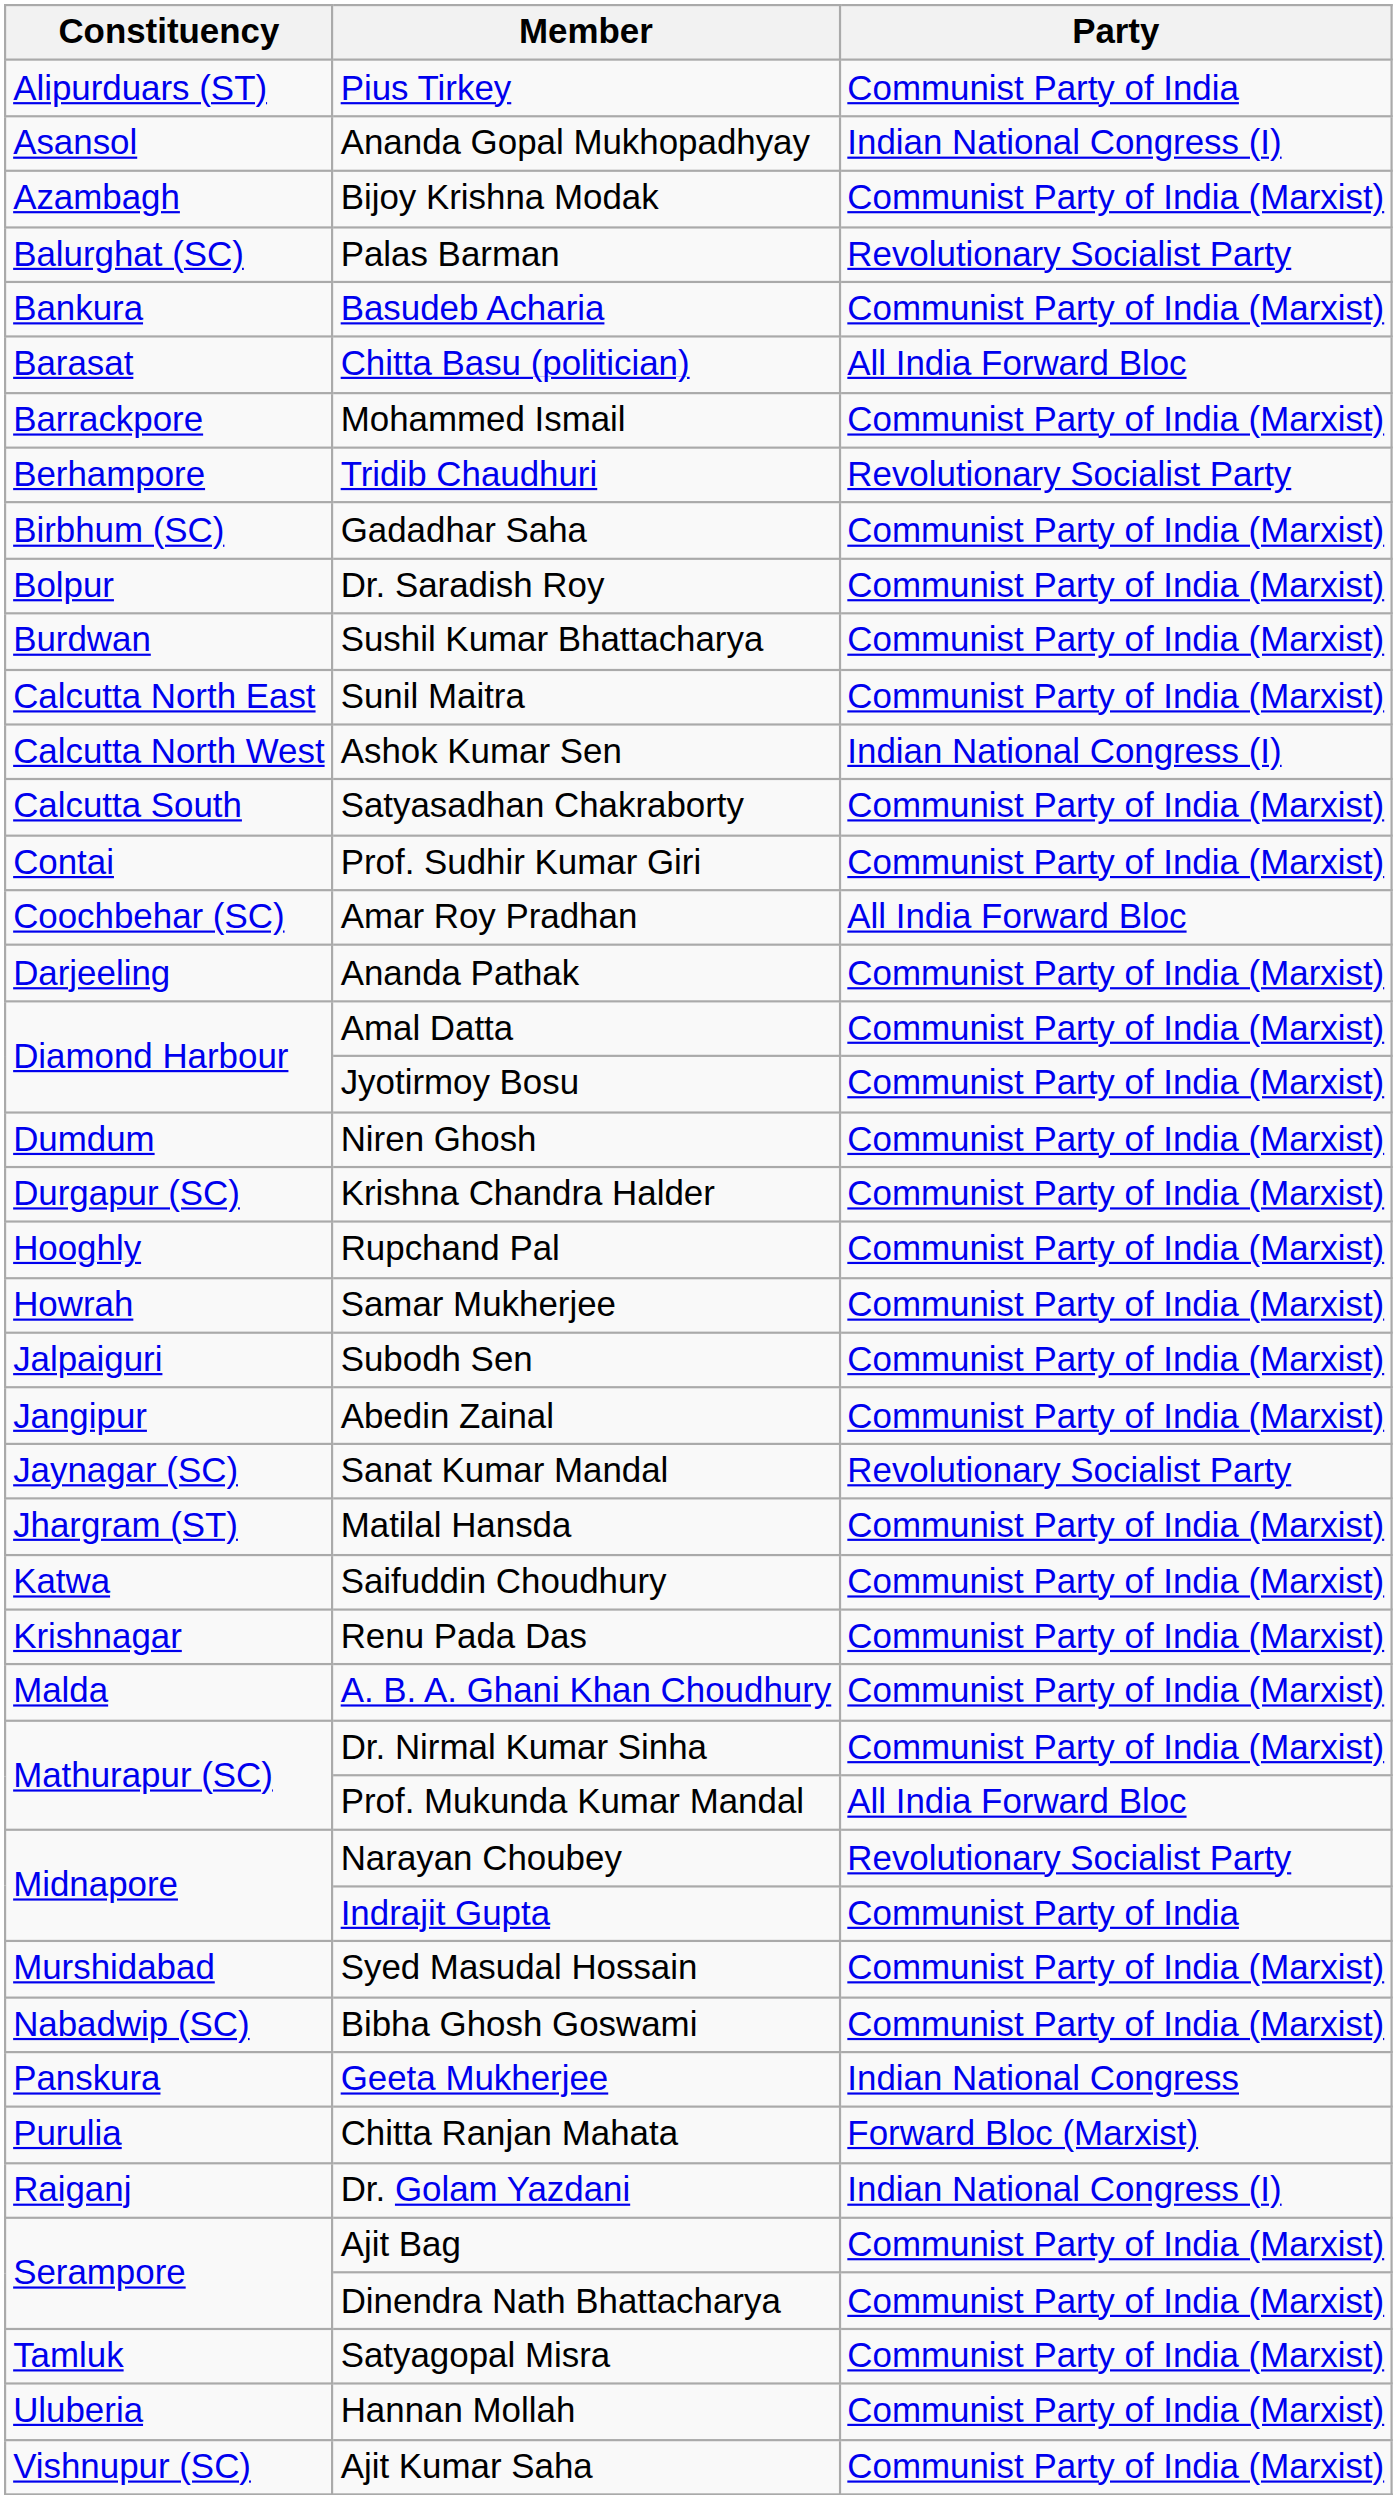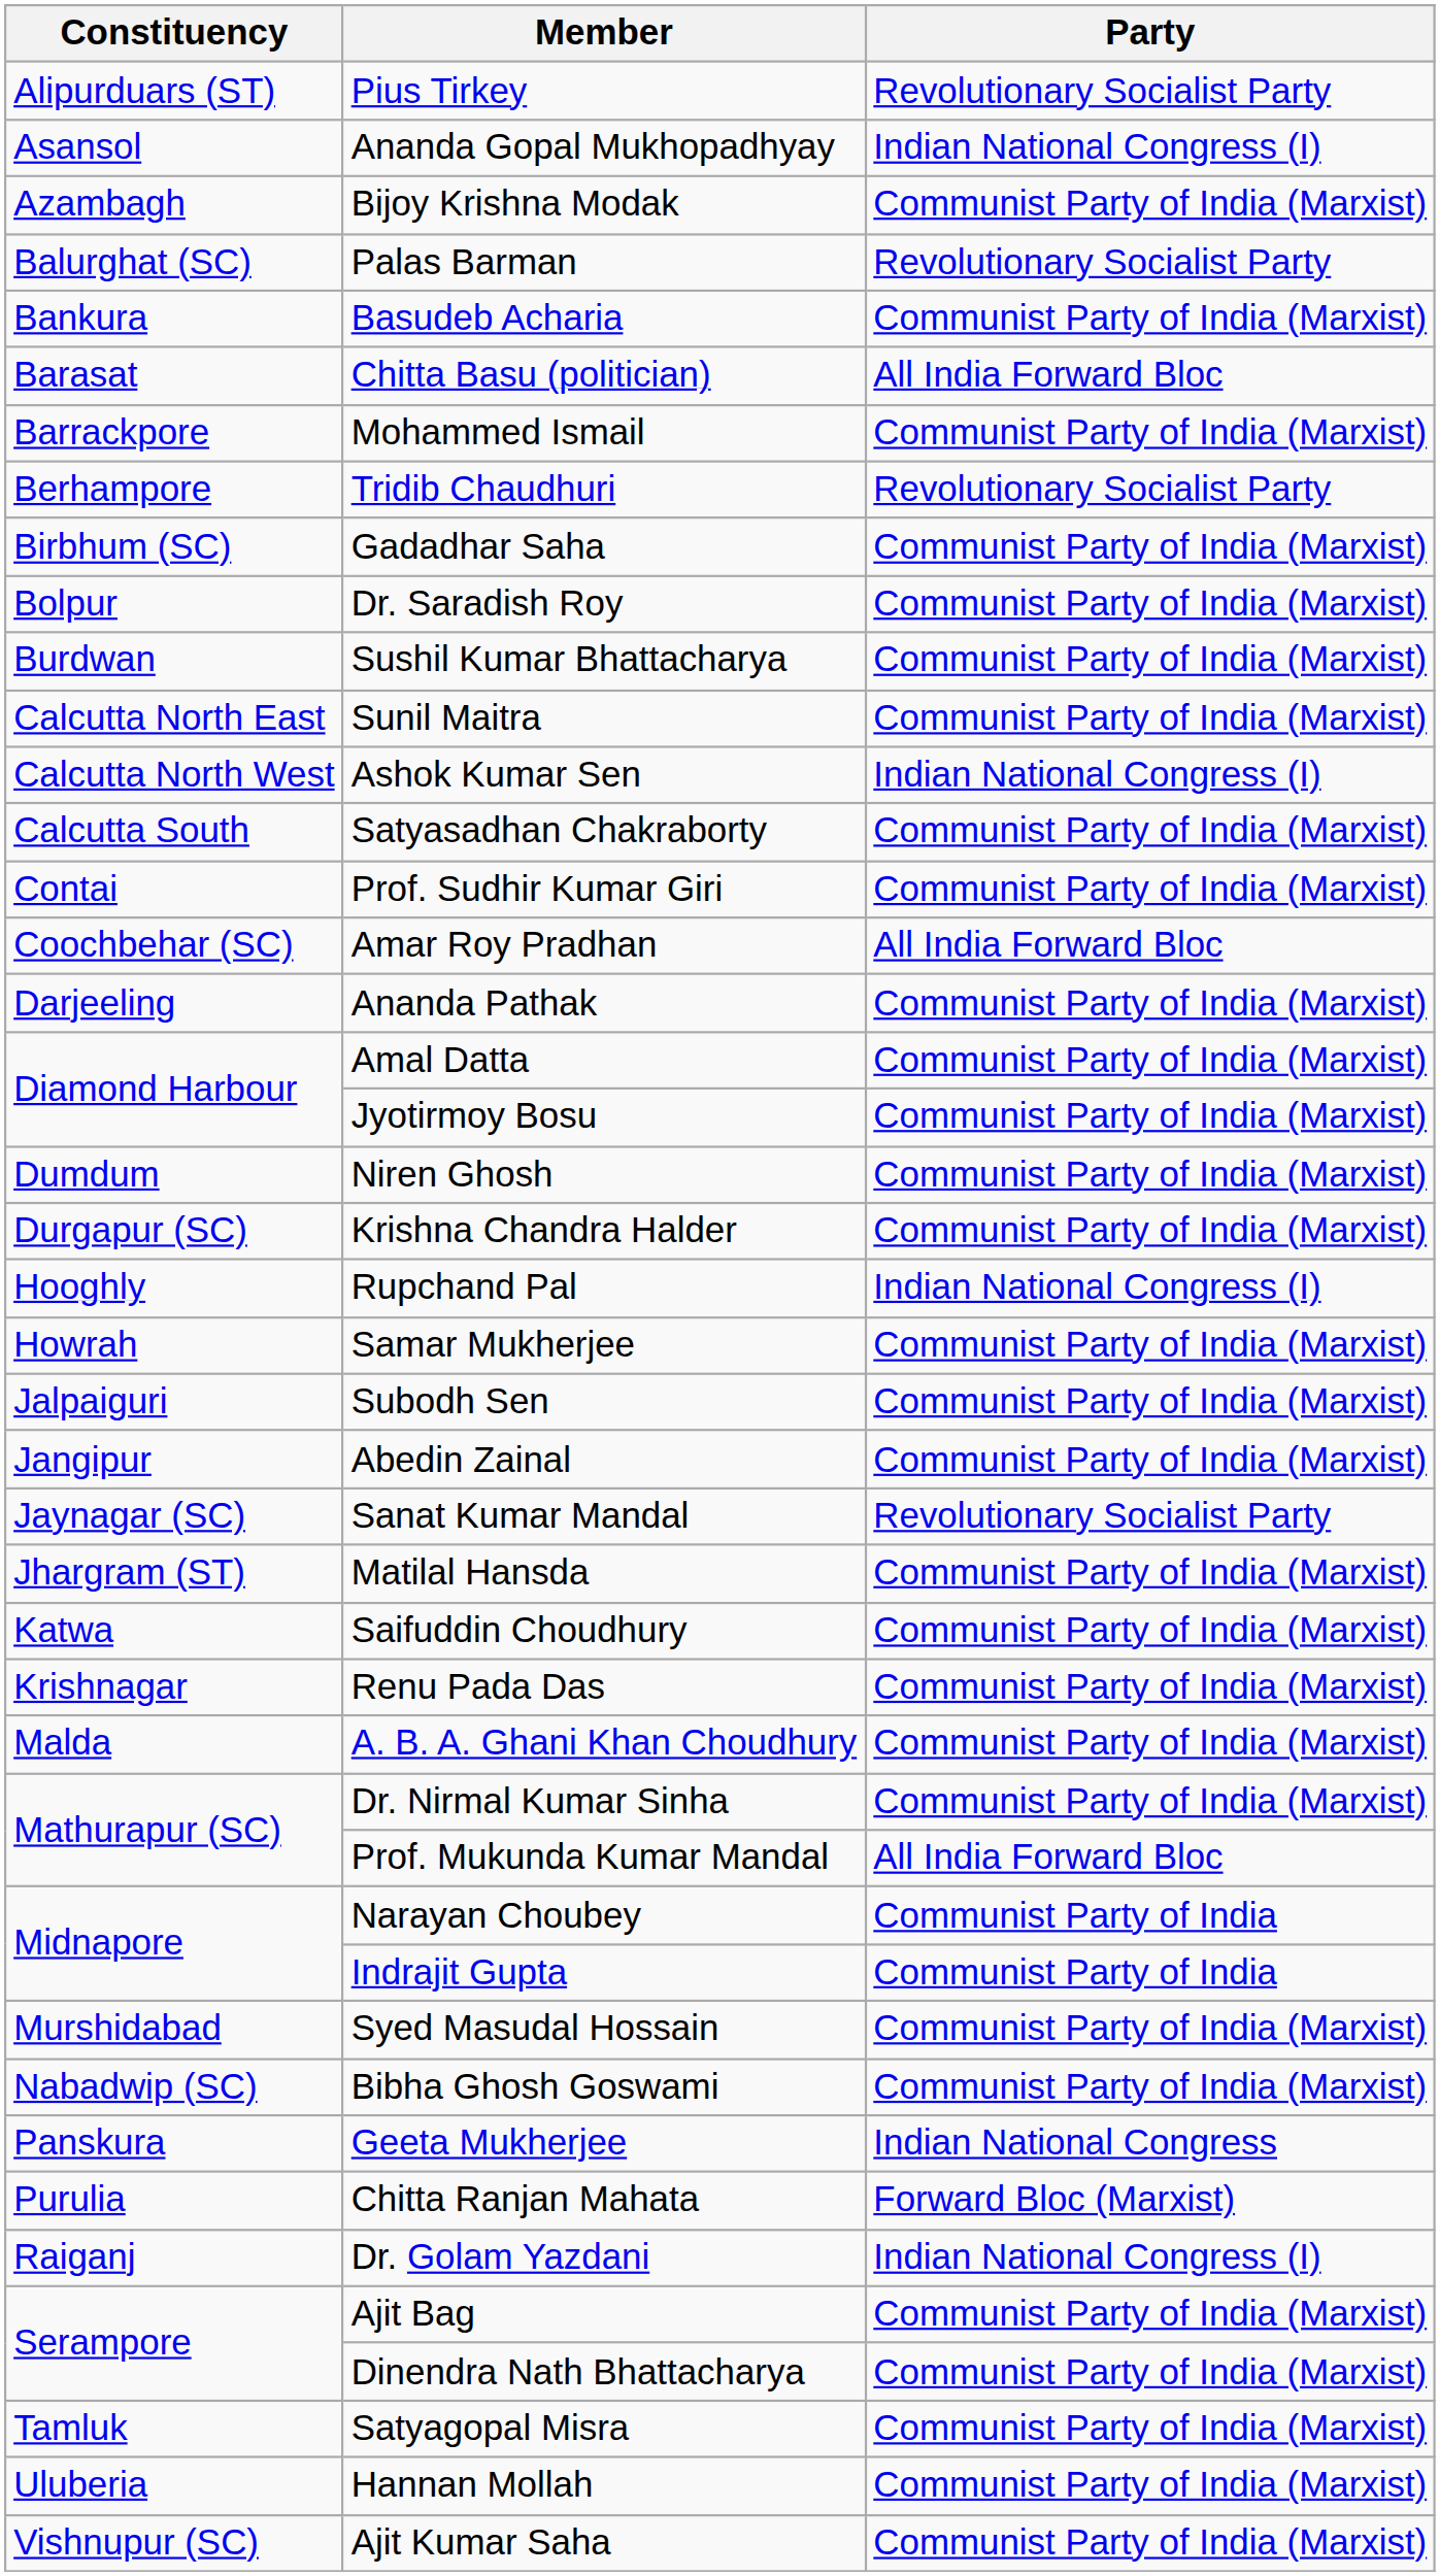 <table class="wikitable sortable">
 <tr>
 <th>Constituency</th>
 <th>Member</th>
 <th>Party</th>
 </tr>
 <tr>
 <td><a href='#'>Alipurduars (ST)</a></td>
 <td><a href='#'>Pius Tirkey</a></td>
-<td><a href='#'>Communist Party of India</a></td>
+<td><a href='#'>Revolutionary Socialist Party</a></td>
 </tr>
 <tr>
 <td><a href='#'>Asansol</a></td>
 <td>Ananda Gopal Mukhopadhyay</td>
 <td><a href='#'>Indian National Congress (I)</a></td>
 </tr>
 <tr>
 <td><a href='#'>Azambagh</a></td>
 <td>Bijoy Krishna Modak</td>
 <td><a href='#'>Communist Party of India (Marxist)</a></td>
 </tr>
 <tr>
 <td><a href='#'>Balurghat (SC)</a></td>
 <td>Palas Barman</td>
 <td><a href='#'>Revolutionary Socialist Party</a></td>
 </tr>
 <tr>
 <td><a href='#'>Bankura</a></td>
 <td><a href='#'>Basudeb Acharia</a></td>
 <td><a href='#'>Communist Party of India (Marxist)</a></td>
 </tr>
 <tr>
 <td><a href='#'>Barasat</a></td>
 <td><a href='#'>Chitta Basu (politician)</a></td>
 <td><a href='#'>All India Forward Bloc</a></td>
 </tr>
 <tr>
 <td><a href='#'>Barrackpore</a></td>
 <td>Mohammed Ismail</td>
 <td><a href='#'>Communist Party of India (Marxist)</a></td>
 </tr>
 <tr>
 <td><a href='#'>Berhampore</a></td>
 <td><a href='#'>Tridib Chaudhuri</a></td>
 <td><a href='#'>Revolutionary Socialist Party</a></td>
 </tr>
 <tr>
 <td><a href='#'>Birbhum (SC)</a></td>
 <td>Gadadhar Saha</td>
 <td><a href='#'>Communist Party of India (Marxist)</a></td>
 </tr>
 <tr>
 <td><a href='#'>Bolpur</a></td>
 <td>Dr. Saradish Roy</td>
 <td><a href='#'>Communist Party of India (Marxist)</a></td>
 </tr>
 <tr>
 <td><a href='#'>Burdwan</a></td>
 <td>Sushil Kumar Bhattacharya</td>
 <td><a href='#'>Communist Party of India (Marxist)</a></td>
 </tr>
 <tr>
 <td><a href='#'>Calcutta North East</a></td>
 <td>Sunil Maitra</td>
 <td><a href='#'>Communist Party of India (Marxist)</a></td>
 </tr>
 <tr>
 <td><a href='#'>Calcutta North West</a></td>
 <td>Ashok Kumar Sen</td>
 <td><a href='#'>Indian National Congress (I)</a></td>
 </tr>
 <tr>
 <td><a href='#'>Calcutta South</a></td>
 <td>Satyasadhan Chakraborty</td>
 <td><a href='#'>Communist Party of India (Marxist)</a></td>
 </tr>
 <tr>
 <td><a href='#'>Contai</a></td>
 <td>Prof. Sudhir Kumar Giri</td>
 <td><a href='#'>Communist Party of India (Marxist)</a></td>
 </tr>
 <tr>
 <td><a href='#'>Coochbehar (SC)</a></td>
 <td>Amar Roy Pradhan</td>
 <td><a href='#'>All India Forward Bloc</a></td>
 </tr>
 <tr>
 <td><a href='#'>Darjeeling</a></td>
 <td>Ananda Pathak</td>
 <td><a href='#'>Communist Party of India (Marxist)</a></td>
 </tr>
 <tr>
 <td rowspan=2><a href='#'>Diamond Harbour</a></td>
 <td>Amal Datta</td>
 <td><a href='#'>Communist Party of India (Marxist)</a></td>
 </tr>
 <tr>
 <td>Jyotirmoy Bosu</td>
 <td><a href='#'>Communist Party of India (Marxist)</a></td>
 </tr>
 <tr>
 <td><a href='#'>Dumdum</a></td>
 <td>Niren Ghosh</td>
 <td><a href='#'>Communist Party of India (Marxist)</a></td>
 </tr>
 <tr>
 <td><a href='#'>Durgapur (SC)</a></td>
 <td>Krishna Chandra Halder</td>
 <td><a href='#'>Communist Party of India (Marxist)</a></td>
 </tr>
 <tr>
 <td><a href='#'>Hooghly</a></td>
 <td>Rupchand Pal</td>
-<td><a href='#'>Communist Party of India (Marxist)</a></td>
+<td><a href='#'>Indian National Congress (I)</a></td>
 </tr>
 <tr>
 <td><a href='#'>Howrah</a></td>
 <td>Samar Mukherjee</td>
 <td><a href='#'>Communist Party of India (Marxist)</a></td>
 </tr>
 <tr>
 <td><a href='#'>Jalpaiguri</a></td>
 <td>Subodh Sen</td>
 <td><a href='#'>Communist Party of India (Marxist)</a></td>
 </tr>
 <tr>
 <td><a href='#'>Jangipur</a></td>
 <td>Abedin Zainal</td>
 <td><a href='#'>Communist Party of India (Marxist)</a></td>
 </tr>
 <tr>
 <td><a href='#'>Jaynagar (SC)</a></td>
 <td>Sanat Kumar Mandal</td>
 <td><a href='#'>Revolutionary Socialist Party</a></td>
 </tr>
 <tr>
 <td><a href='#'>Jhargram (ST)</a></td>
 <td>Matilal Hansda</td>
 <td><a href='#'>Communist Party of India (Marxist)</a></td>
 </tr>
 <tr>
 <td><a href='#'>Katwa</a></td>
 <td>Saifuddin Choudhury</td>
 <td><a href='#'>Communist Party of India (Marxist)</a></td>
 </tr>
 <tr>
 <td><a href='#'>Krishnagar</a></td>
 <td>Renu Pada Das</td>
 <td><a href='#'>Communist Party of India (Marxist)</a></td>
 </tr>
 <tr>
 <td><a href='#'>Malda</a></td>
 <td><a href='#'>A. B. A. Ghani Khan Choudhury</a></td>
 <td><a href='#'>Communist Party of India (Marxist)</a></td>
 </tr>
 <tr>
 <td rowspan=2><a href='#'>Mathurapur (SC)</a></td>
 <td>Dr. Nirmal Kumar Sinha</td>
 <td><a href='#'>Communist Party of India (Marxist)</a></td>
 </tr>
 <tr>
 <td>Prof. Mukunda Kumar Mandal</td>
 <td><a href='#'>All India Forward Bloc</a></td>
 </tr>
 <tr>
 <td rowspan=2><a href='#'>Midnapore</a></td>
 <td>Narayan Choubey</td>
-<td><a href='#'>Revolutionary Socialist Party</a></td>
+<td><a href='#'>Communist Party of India</a></td>
 </tr>
 <tr>
 <td><a href='#'>Indrajit Gupta</a></td>
 <td><a href='#'>Communist Party of India</a></td>
 </tr>
 <tr>
 <td><a href='#'>Murshidabad</a></td>
 <td>Syed Masudal Hossain</td>
 <td><a href='#'>Communist Party of India (Marxist)</a></td>
 </tr>
 <tr>
 <td><a href='#'>Nabadwip (SC)</a></td>
 <td>Bibha Ghosh Goswami</td>
 <td><a href='#'>Communist Party of India (Marxist)</a></td>
 </tr>
 <tr>
 <td><a href='#'>Panskura</a></td>
 <td><a href='#'>Geeta Mukherjee</a></td>
 <td><a href='#'>Indian National Congress</a></td>
 </tr>
 <tr>
 <td><a href='#'>Purulia</a></td>
 <td>Chitta Ranjan Mahata</td>
 <td><a href='#'>Forward Bloc (Marxist)</a></td>
 </tr>
 <tr>
 <td><a href='#'>Raiganj</a></td>
 <td>Dr. <a href='#'>Golam Yazdani</a></td>
 <td><a href='#'>Indian National Congress (I)</a></td>
 </tr>
 <tr>
 <td rowspan=2><a href='#'>Serampore</a></td>
 <td>Ajit Bag</td>
 <td><a href='#'>Communist Party of India (Marxist)</a></td>
 </tr>
 <tr>
 <td>Dinendra Nath Bhattacharya</td>
 <td><a href='#'>Communist Party of India (Marxist)</a></td>
 </tr>
 <tr>
 <td><a href='#'>Tamluk</a></td>
 <td>Satyagopal Misra</td>
 <td><a href='#'>Communist Party of India (Marxist)</a></td>
 </tr>
 <tr>
 <td><a href='#'>Uluberia</a></td>
 <td>Hannan Mollah</td>
 <td><a href='#'>Communist Party of India (Marxist)</a></td>
 </tr>
 <tr>
 <td><a href='#'>Vishnupur (SC)</a></td>
 <td>Ajit Kumar Saha</td>
 <td><a href='#'>Communist Party of India (Marxist)</a></td>
 </tr>
 <tr>
 </tr>
 </table>
